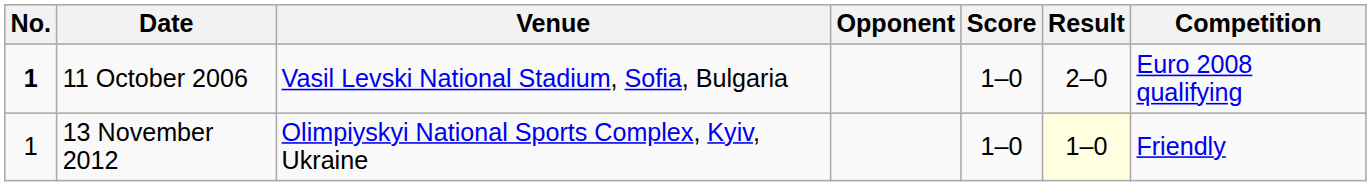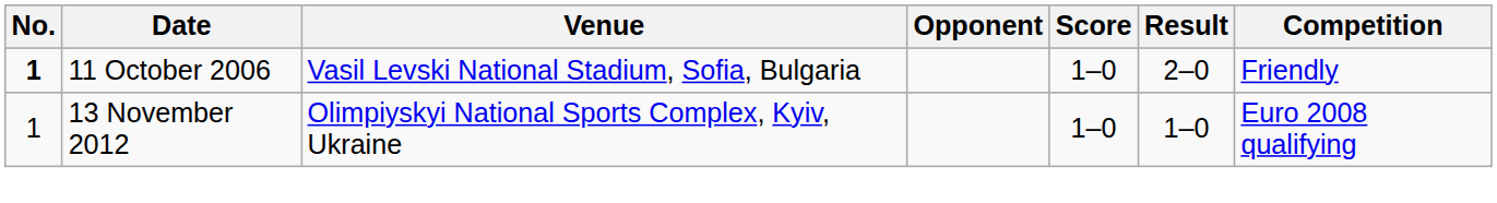 <table class="wikitable sortable">
 <tr>
 <th scope="col">No.</th>
 <th scope="col">Date</th>
 <th scope="col">Venue</th>
 <th scope="col">Opponent</th>
 <th scope="col">Score</th>
 <th scope="col">Result</th>
 <th scope="col">Competition</th>
 </tr>
 <tr>
 <td style="text-align:center"><strong>1</strong></td>
 <td>11 October 2006</td>
 <td><a href='#'>Vasil Levski National Stadium</a>, <a href='#'>Sofia</a>, Bulgaria</td>
 <td></td>
 <td style="text-align:center">1–0</td>
 <td style="text-align:center">2–0</td>
-<td><a href='#'>Euro 2008 qualifying</a></td>
+<td><a href='#'>Friendly</a></td>
 </tr>
 <tr>
 <td style="text-align:center">1</td>
 <td>13 November 2012</td>
 <td><a href='#'>Olimpiyskyi National Sports Complex</a>, <a href='#'>Kyiv</a>, Ukraine</td>
 <td></td>
 <td style="text-align:center">1–0</td>
-<td style="background: lightyellow; text-align:center">1–0</td>
-<td><a href='#'>Friendly</a></td>
+<td style="text-align:center">1–0</td>
+<td><a href='#'>Euro 2008 qualifying</a></td>
 </tr>
 </table>
